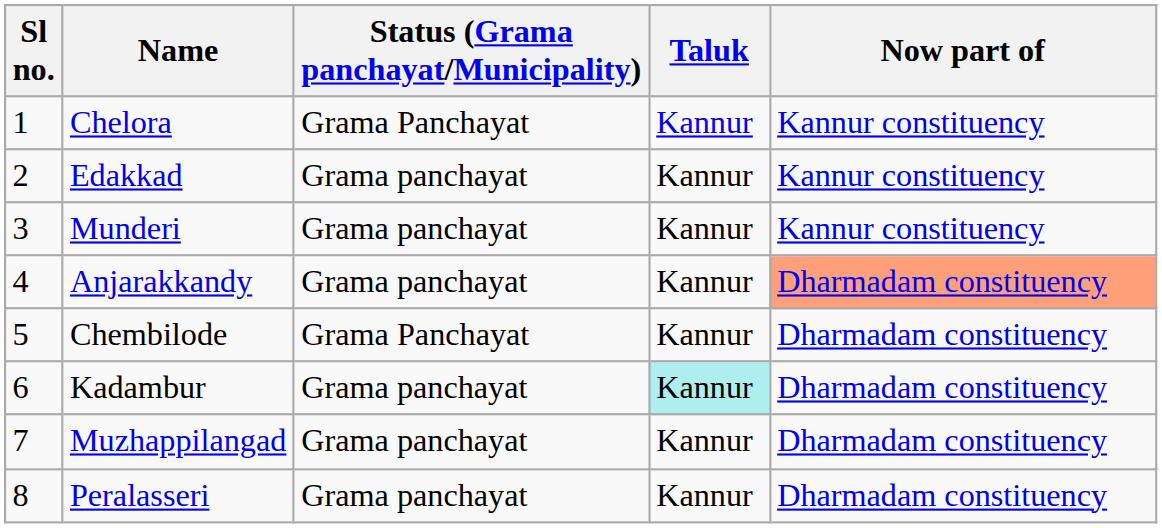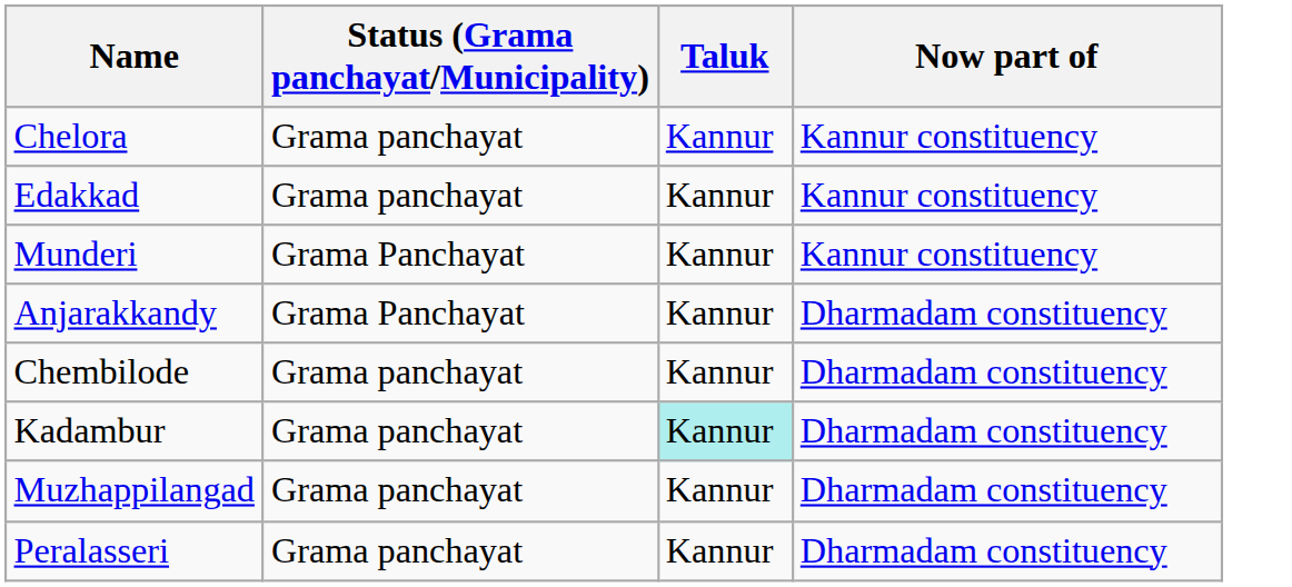 <table class="wikitable sortable" style="font-size: 95%;">
 <tr>
-<th width="20px">Sl no.</th>
 <th width="100px">Name</th>
 <th width="130px">Status (<a href='#'>Grama panchayat</a>/<a href='#'>Municipality</a>)</th>
 <th width="50px"><a href='#'>Taluk</a></th>
 <th width="175px">Now part of</th>
 </tr>
 <tr>
-<td>1</td>
 <td><a href='#'>Chelora</a></td>
-<td>Grama Panchayat</td>
+<td>Grama panchayat</td>
 <td><a href='#'>Kannur</a></td>
 <td><a href='#'>Kannur constituency</a></td>
 </tr>
 <tr>
-<td>2</td>
 <td><a href='#'>Edakkad</a></td>
 <td>Grama panchayat</td>
 <td>Kannur</td>
 <td><a href='#'>Kannur constituency</a></td>
 </tr>
 <tr>
-<td>3</td>
 <td><a href='#'>Munderi</a></td>
-<td>Grama panchayat</td>
+<td>Grama Panchayat</td>
 <td>Kannur</td>
 <td><a href='#'>Kannur constituency</a></td>
 </tr>
 <tr>
-<td>4</td>
 <td><a href='#'>Anjarakkandy</a></td>
-<td>Grama panchayat</td>
-<td>Kannur</td>
-<td style="background: lightsalmon;"><a href='#'>Dharmadam constituency</a></td>
-</tr>
-<tr>
-<td>5</td>
-<td>Chembilode</td>
 <td>Grama Panchayat</td>
 <td>Kannur</td>
 <td><a href='#'>Dharmadam constituency</a></td>
 </tr>
 <tr>
-<td>6</td>
+<td>Chembilode</td>
+<td>Grama panchayat</td>
+<td>Kannur</td>
+<td><a href='#'>Dharmadam constituency</a></td>
+</tr>
+<tr>
 <td>Kadambur</td>
 <td>Grama panchayat</td>
 <td style="background: paleturquoise;">Kannur</td>
 <td><a href='#'>Dharmadam constituency</a></td>
 </tr>
 <tr>
-<td>7</td>
 <td><a href='#'>Muzhappilangad</a></td>
 <td>Grama panchayat</td>
 <td>Kannur</td>
 <td><a href='#'>Dharmadam constituency</a></td>
 </tr>
 <tr>
-<td>8</td>
 <td><a href='#'>Peralasseri</a></td>
 <td>Grama panchayat</td>
 <td>Kannur</td>
 <td><a href='#'>Dharmadam constituency</a></td>
 </tr>
 </table>
